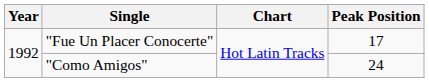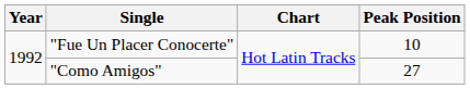 <table class="wikitable">
 <tr>
 <th>Year</th>
 <th>Single</th>
 <th>Chart</th>
 <th>Peak Position</th>
 </tr>
 <tr>
 <td rowspan="2">1992</td>
 <td>"Fue Un Placer Conocerte"</td>
 <td rowspan="2"><a href='#'>Hot Latin Tracks</a></td>
-<td style="text-align:center;">17</td>
+<td style="text-align:center;">10</td>
 </tr>
 <tr>
 <td>"Como Amigos"</td>
-<td style="text-align:center;">24</td>
+<td style="text-align:center;">27</td>
 </tr>
 </table>
